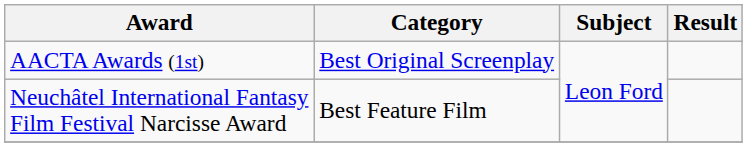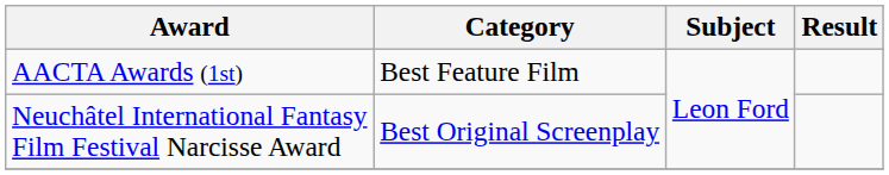 <table class="wikitable">
 <tr>
 <th>Award</th>
 <th>Category</th>
 <th>Subject</th>
 <th>Result</th>
 </tr>
 <tr>
 <td><a href='#'>AACTA Awards</a> <small>(<a href='#'>1st</a>)</small></td>
-<td><a href='#'>Best Original Screenplay</a></td>
+<td>Best Feature Film</td>
 <td rowspan=2><a href='#'>Leon Ford</a></td>
 <td></td>
 </tr>
 <tr>
 <td><a href='#'>Neuchâtel International Fantasy<br>Film Festival</a> Narcisse Award</td>
-<td>Best Feature Film</td>
+<td><a href='#'>Best Original Screenplay</a></td>
 <td></td>
 </tr>
 <tr>
 </tr>
 </table>
